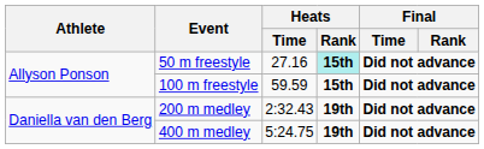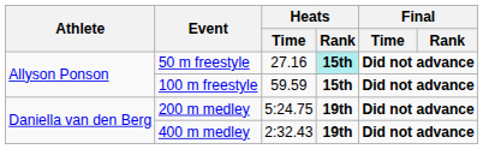 <table class=wikitable style="font-size:90%">
 <tr>
 <th rowspan="2">Athlete</th>
 <th rowspan="2">Event</th>
 <th colspan="2">Heats</th>
 <th colspan="2">Final</th>
 </tr>
 <tr>
 <th>Time</th>
 <th>Rank</th>
 <th>Time</th>
 <th>Rank</th>
 </tr>
 <tr>
 <td rowspan="2"><a href='#'>Allyson Ponson</a></td>
 <td><a href='#'>50 m freestyle</a></td>
 <td align=center>27.16</td>
 <td align=center style="background: paleturquoise;"><strong>15th</strong></td>
 <td align="center" colspan="2"><strong>Did not advance</strong></td>
 </tr>
 <tr>
 <td><a href='#'>100 m freestyle</a></td>
 <td align=center>59.59</td>
 <td align=center><strong>15th</strong></td>
 <td align="center" colspan="2"><strong>Did not advance</strong></td>
 </tr>
 <tr>
 <td rowspan="2"><a href='#'>Daniella van den Berg</a></td>
 <td><a href='#'>200 m medley</a></td>
-<td align=center>2:32.43</td>
+<td align=center>5:24.75</td>
 <td align=center><strong>19th</strong></td>
 <td align="center" colspan="2"><strong>Did not advance</strong></td>
 </tr>
 <tr>
 <td><a href='#'>400 m medley</a></td>
-<td align=center>5:24.75</td>
+<td align=center>2:32.43</td>
 <td align=center><strong>19th</strong></td>
 <td align="center" colspan="2"><strong>Did not advance</strong></td>
 </tr>
 </table>
